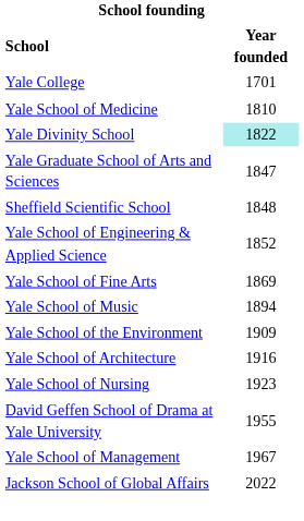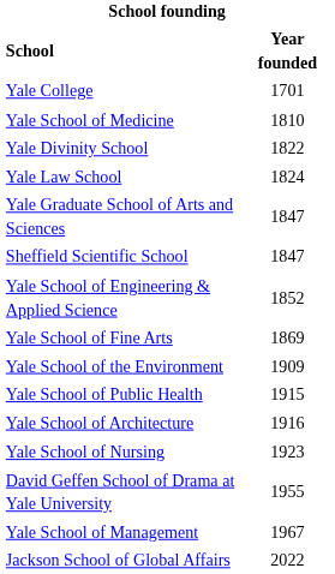 <table class="toccolours" style="float:right; margin-left:1em; font-size:90%; line-height:1.4em; width:280px;">
 <tr>
 <th colspan="2" style="text-align: center;">School founding</th>
 </tr>
 <tr>
 <td><strong>School</strong></td>
 <td style="text-align: center;"><strong>Year founded</strong></td>
 </tr>
 <tr>
 <td><a href='#'>Yale College</a></td>
 <td style="text-align: center;">1701</td>
 </tr>
 <tr>
 <td><a href='#'>Yale School of Medicine</a></td>
 <td style="text-align: center;">1810</td>
 </tr>
 <tr>
 <td><a href='#'>Yale Divinity School</a></td>
-<td style="background: paleturquoise; text-align: center;">1822</td>
+<td style="text-align: center;">1822</td>
+</tr>
+<tr>
+<td><a href='#'>Yale Law School</a></td>
+<td style="text-align: center;">1824</td>
 </tr>
 <tr>
 <td><a href='#'>Yale Graduate School of Arts and Sciences</a></td>
 <td style="text-align: center;">1847</td>
 </tr>
 <tr>
 <td><a href='#'>Sheffield Scientific School</a></td>
-<td style="text-align: center;">1848</td>
+<td style="text-align: center;">1847</td>
 </tr>
 <tr>
 <td><a href='#'>Yale School of Engineering & Applied Science</a></td>
 <td style="text-align: center;">1852</td>
 </tr>
 <tr>
 <td><a href='#'>Yale School of Fine Arts</a></td>
 <td style="text-align: center;">1869</td>
 </tr>
 <tr>
-<td><a href='#'>Yale School of Music</a></td>
-<td style="text-align: center;">1894</td>
+<td><a href='#'>Yale School of the Environment</a></td>
+<td style="text-align: center;">1909</td>
 </tr>
 <tr>
-<td><a href='#'>Yale School of the Environment</a></td>
-<td style="text-align: center;">1909</td>
+<td><a href='#'>Yale School of Public Health</a></td>
+<td style="text-align: center;">1915</td>
 </tr>
 <tr>
 <td><a href='#'>Yale School of Architecture</a></td>
 <td style="text-align: center;">1916</td>
 </tr>
 <tr>
 <td><a href='#'>Yale School of Nursing</a></td>
 <td style="text-align: center;">1923</td>
 </tr>
 <tr>
 <td><a href='#'>David Geffen School of Drama at Yale University</a></td>
 <td style="text-align: center;">1955</td>
 </tr>
 <tr>
 <td><a href='#'>Yale School of Management</a></td>
 <td style="text-align: center;">1967</td>
 </tr>
 <tr>
 <td><a href='#'>Jackson School of Global Affairs</a></td>
 <td style="text-align: center;">2022</td>
 </tr>
 </table>
